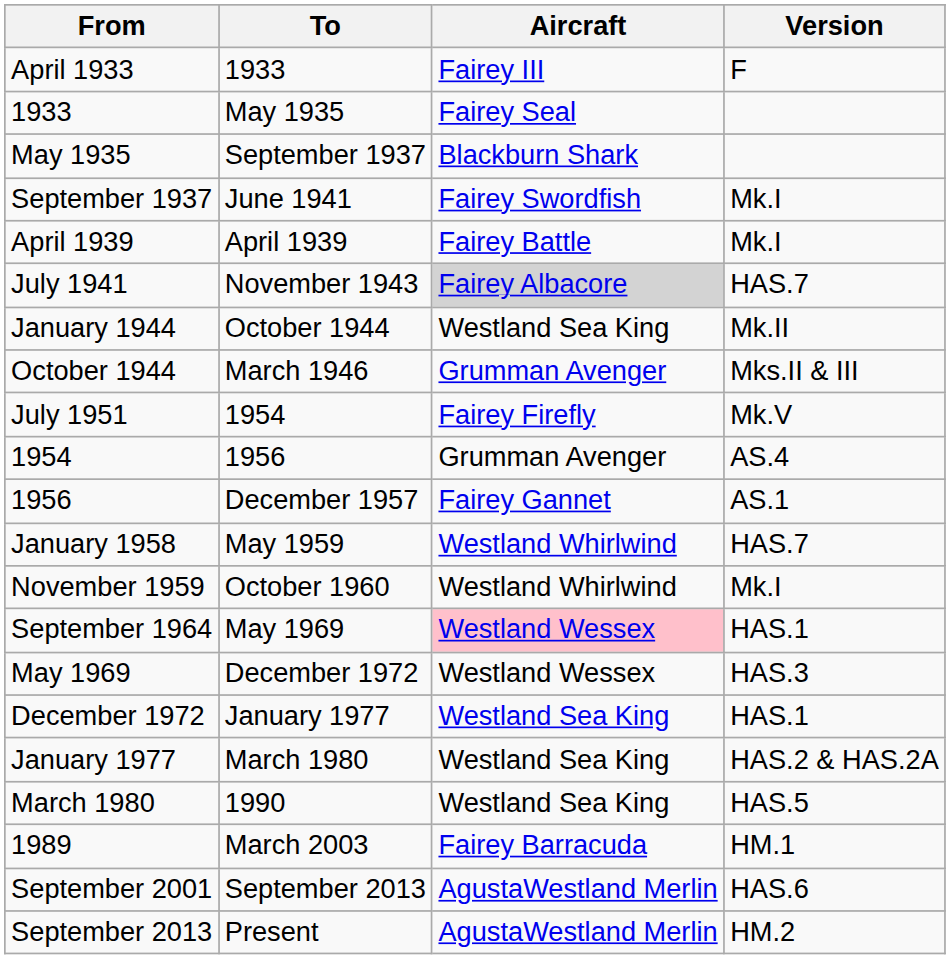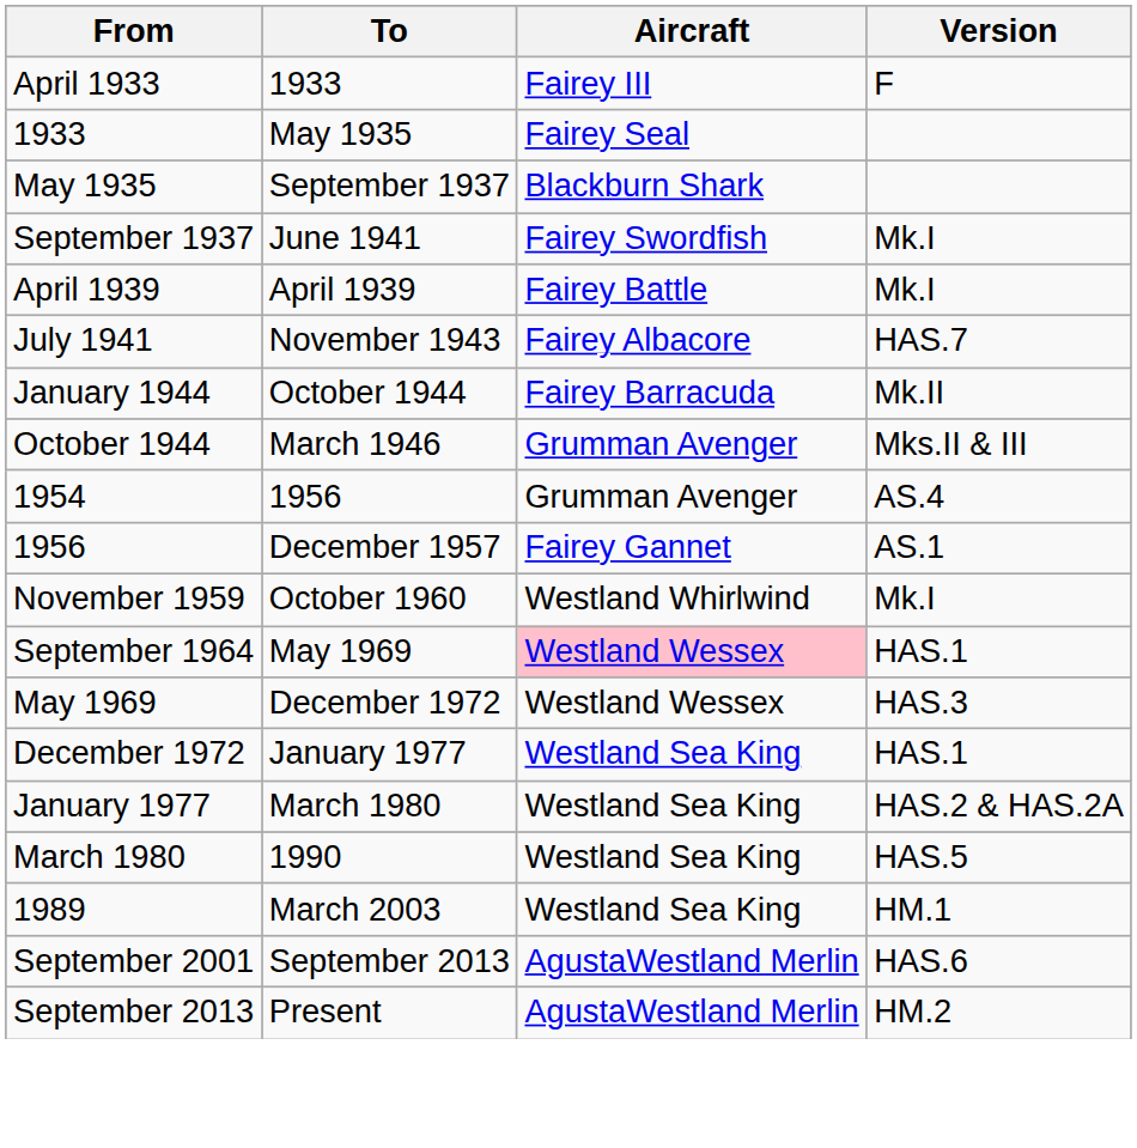 <table class="wikitable">
 <tr>
 <th>From</th>
 <th>To</th>
 <th>Aircraft</th>
 <th>Version</th>
 </tr>
 <tr>
 <td>April 1933</td>
 <td>1933</td>
 <td><a href='#'>Fairey III</a></td>
 <td>F</td>
 </tr>
 <tr>
 <td>1933</td>
 <td>May 1935</td>
 <td><a href='#'>Fairey Seal</a></td>
 <td></td>
 </tr>
 <tr>
 <td>May 1935</td>
 <td>September 1937</td>
 <td><a href='#'>Blackburn Shark</a></td>
 <td></td>
 </tr>
 <tr>
 <td>September 1937</td>
 <td>June 1941</td>
 <td><a href='#'>Fairey Swordfish</a></td>
 <td>Mk.I</td>
 </tr>
 <tr>
 <td>April 1939</td>
 <td>April 1939</td>
 <td><a href='#'>Fairey Battle</a></td>
 <td>Mk.I</td>
 </tr>
 <tr>
 <td>July 1941</td>
 <td>November 1943</td>
-<td style="background: lightgrey;"><a href='#'>Fairey Albacore</a></td>
+<td><a href='#'>Fairey Albacore</a></td>
 <td>HAS.7</td>
 </tr>
 <tr>
 <td>January 1944</td>
 <td>October 1944</td>
-<td>Westland Sea King</td>
+<td><a href='#'>Fairey Barracuda</a></td>
 <td>Mk.II</td>
 </tr>
 <tr>
 <td>October 1944</td>
 <td>March 1946</td>
 <td><a href='#'>Grumman Avenger</a></td>
 <td>Mks.II & III</td>
-</tr>
-<tr>
-<td>July 1951</td>
-<td>1954</td>
-<td><a href='#'>Fairey Firefly</a></td>
-<td>Mk.V</td>
 </tr>
 <tr>
 <td>1954</td>
 <td>1956</td>
 <td>Grumman Avenger</td>
 <td>AS.4</td>
 </tr>
 <tr>
 <td>1956</td>
 <td>December 1957</td>
 <td><a href='#'>Fairey Gannet</a></td>
 <td>AS.1</td>
-</tr>
-<tr>
-<td>January 1958</td>
-<td>May 1959</td>
-<td><a href='#'>Westland Whirlwind</a></td>
-<td>HAS.7</td>
 </tr>
 <tr>
 <td>November 1959</td>
 <td>October 1960</td>
 <td>Westland Whirlwind</td>
 <td>Mk.I</td>
 </tr>
 <tr>
 <td>September 1964</td>
 <td>May 1969</td>
 <td style="background: pink;"><a href='#'>Westland Wessex</a></td>
 <td>HAS.1</td>
 </tr>
 <tr>
 <td>May 1969</td>
 <td>December 1972</td>
 <td>Westland Wessex</td>
 <td>HAS.3</td>
 </tr>
 <tr>
 <td>December 1972</td>
 <td>January 1977</td>
 <td><a href='#'>Westland Sea King</a></td>
 <td>HAS.1</td>
 </tr>
 <tr>
 <td>January 1977</td>
 <td>March 1980</td>
 <td>Westland Sea King</td>
 <td>HAS.2 & HAS.2A</td>
 </tr>
 <tr>
 <td>March 1980</td>
 <td>1990</td>
 <td>Westland Sea King</td>
 <td>HAS.5</td>
 </tr>
 <tr>
 <td>1989</td>
 <td>March 2003</td>
-<td><a href='#'>Fairey Barracuda</a></td>
+<td>Westland Sea King</td>
 <td>HM.1</td>
 </tr>
 <tr>
 <td>September 2001</td>
 <td>September 2013</td>
 <td><a href='#'>AgustaWestland Merlin</a></td>
 <td>HAS.6</td>
 </tr>
 <tr>
 <td>September 2013</td>
 <td>Present</td>
 <td><a href='#'>AgustaWestland Merlin</a></td>
 <td>HM.2</td>
 </tr>
 </table>
